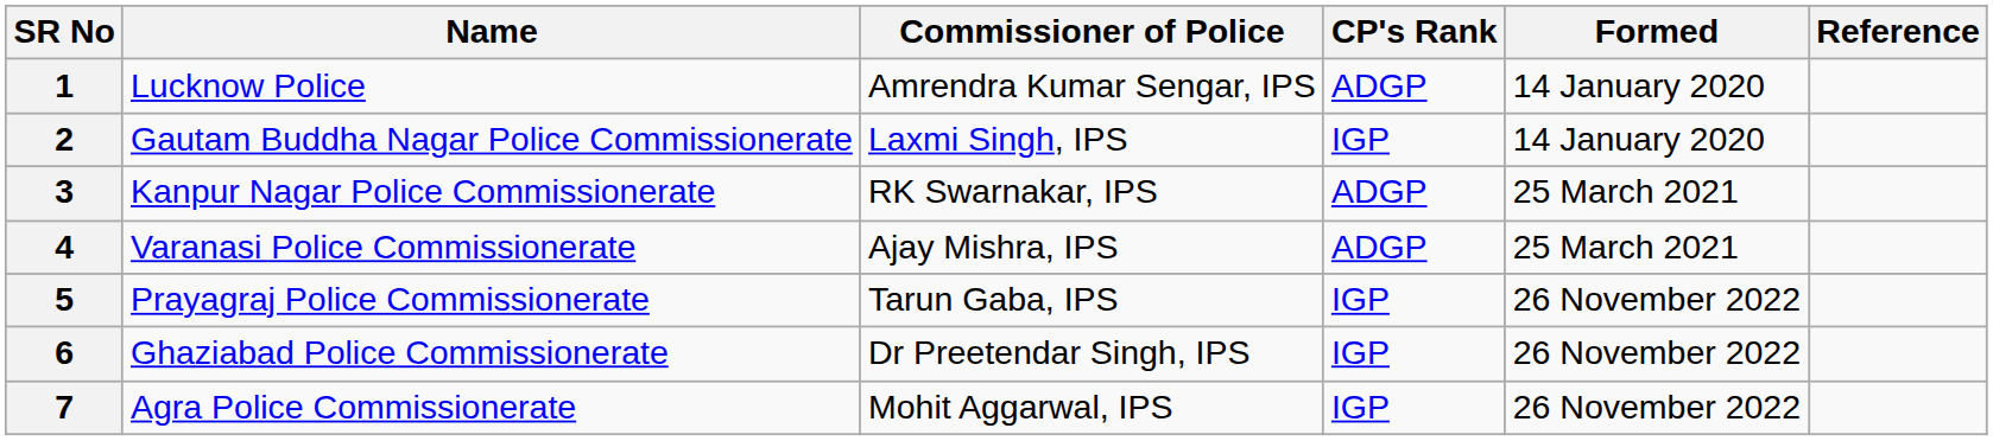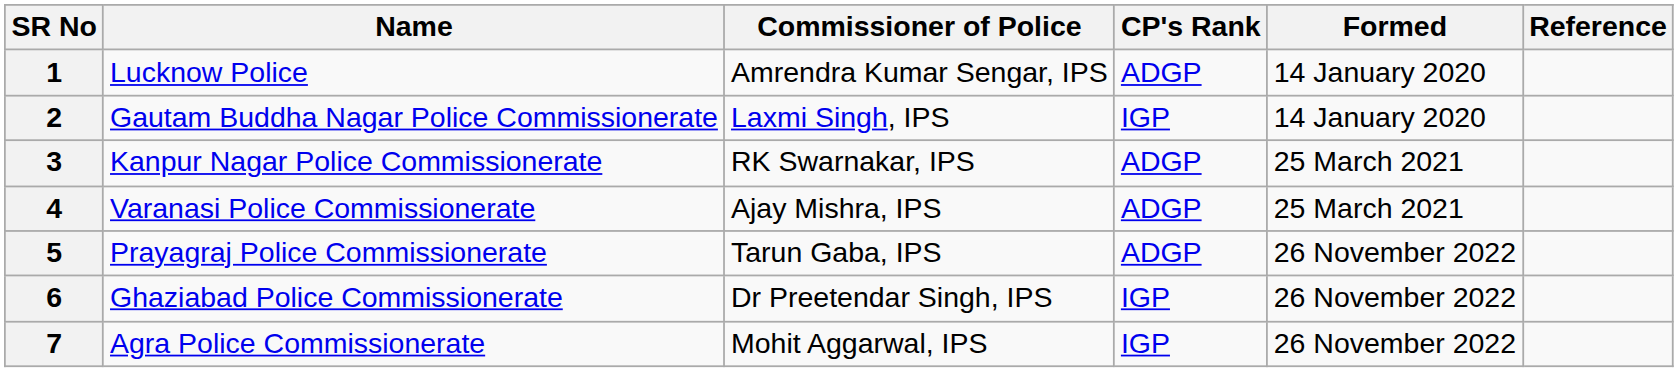 <table class="wikitable sortable">
 <tr>
 <th>SR No</th>
 <th>Name</th>
 <th>Commissioner of Police</th>
 <th>CP's Rank</th>
 <th>Formed</th>
 <th>Reference</th>
 </tr>
 <tr>
 <th>1</th>
 <td><a href='#'>Lucknow Police</a></td>
 <td>Amrendra Kumar Sengar, IPS</td>
 <td><a href='#'>ADGP</a></td>
 <td>14 January 2020</td>
 <td></td>
 </tr>
 <tr>
 <th>2</th>
 <td><a href='#'>Gautam Buddha Nagar Police Commissionerate</a></td>
 <td><a href='#'>Laxmi Singh</a>, IPS</td>
 <td><a href='#'>IGP</a></td>
 <td>14 January 2020</td>
 <td></td>
 </tr>
 <tr>
 <th>3</th>
 <td><a href='#'>Kanpur Nagar Police Commissionerate</a></td>
 <td>RK Swarnakar, IPS</td>
 <td><a href='#'>ADGP</a></td>
 <td>25 March 2021</td>
 <td></td>
 </tr>
 <tr>
 <th>4</th>
 <td><a href='#'>Varanasi Police Commissionerate</a></td>
 <td>Ajay Mishra, IPS</td>
 <td><a href='#'>ADGP</a></td>
 <td>25 March 2021</td>
 <td></td>
 </tr>
 <tr>
 <th>5</th>
 <td><a href='#'>Prayagraj Police Commissionerate</a></td>
 <td>Tarun Gaba, IPS</td>
-<td><a href='#'>IGP</a></td>
+<td><a href='#'>ADGP</a></td>
 <td>26 November 2022</td>
 <td></td>
 </tr>
 <tr>
 <th>6</th>
 <td><a href='#'>Ghaziabad Police Commissionerate</a></td>
 <td>Dr Preetendar Singh, IPS</td>
 <td><a href='#'>IGP</a></td>
 <td>26 November 2022</td>
 <td></td>
 </tr>
 <tr>
 <th>7</th>
 <td><a href='#'>Agra Police Commissionerate</a></td>
 <td>Mohit Aggarwal, IPS</td>
 <td><a href='#'>IGP</a></td>
 <td>26 November 2022</td>
 <td></td>
 </tr>
 </table>
